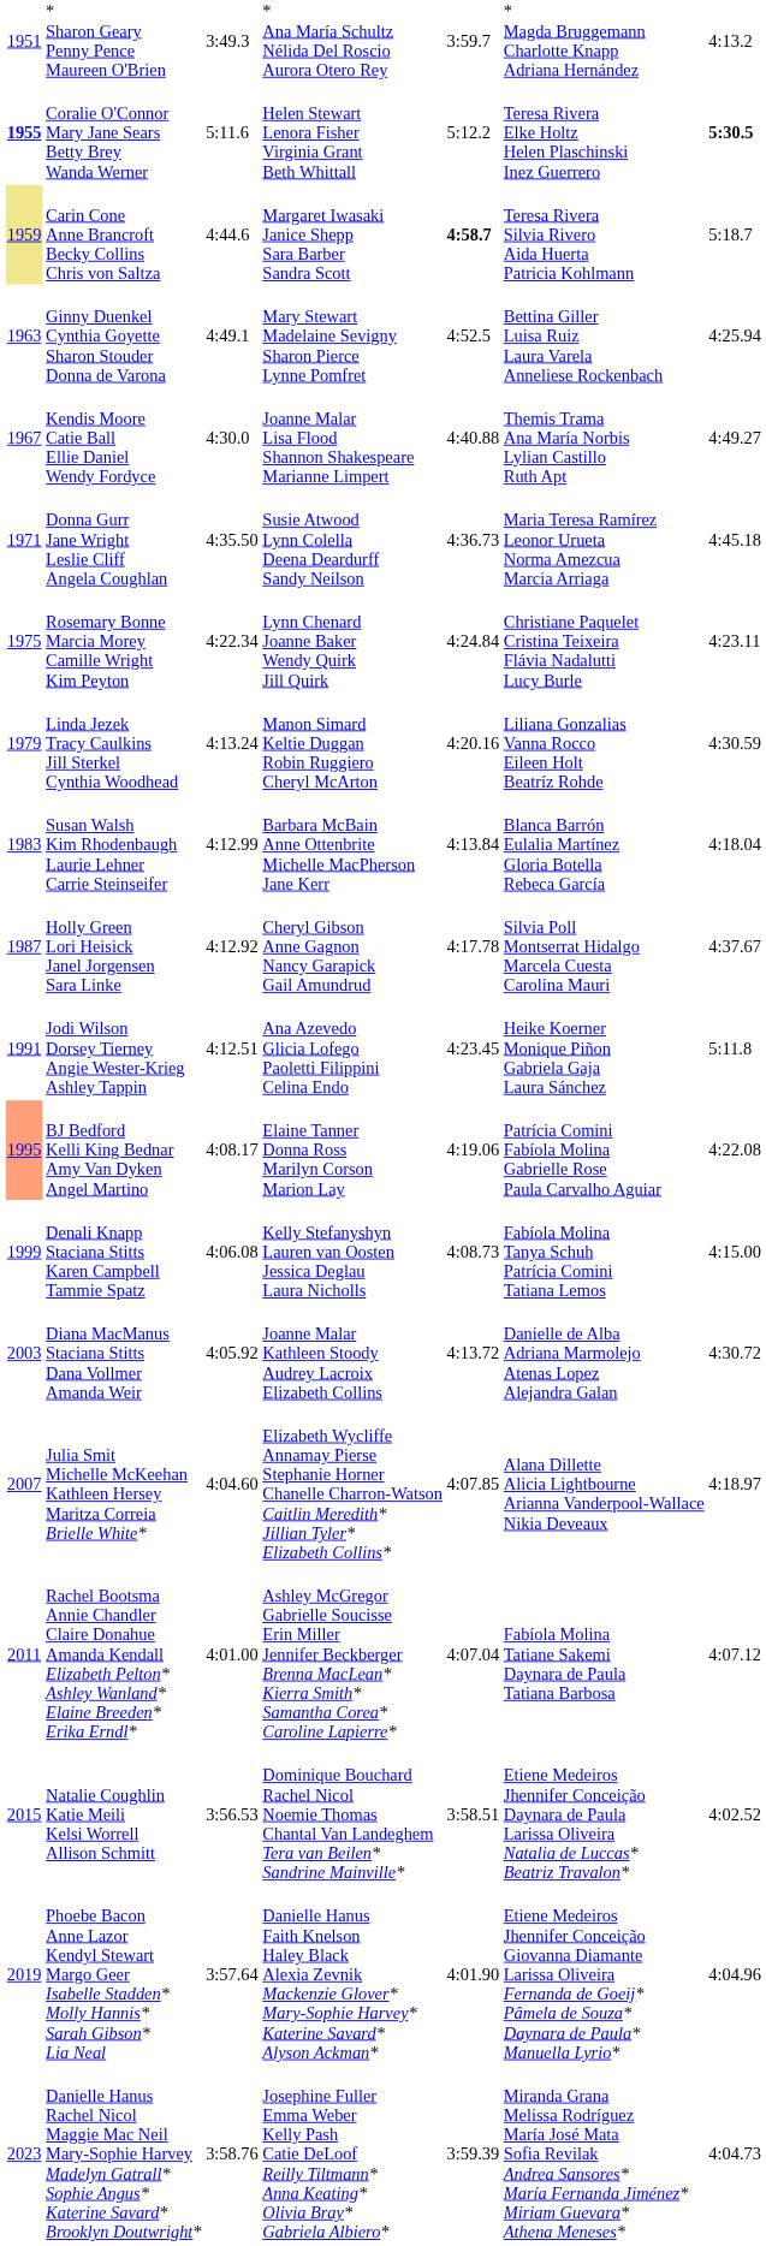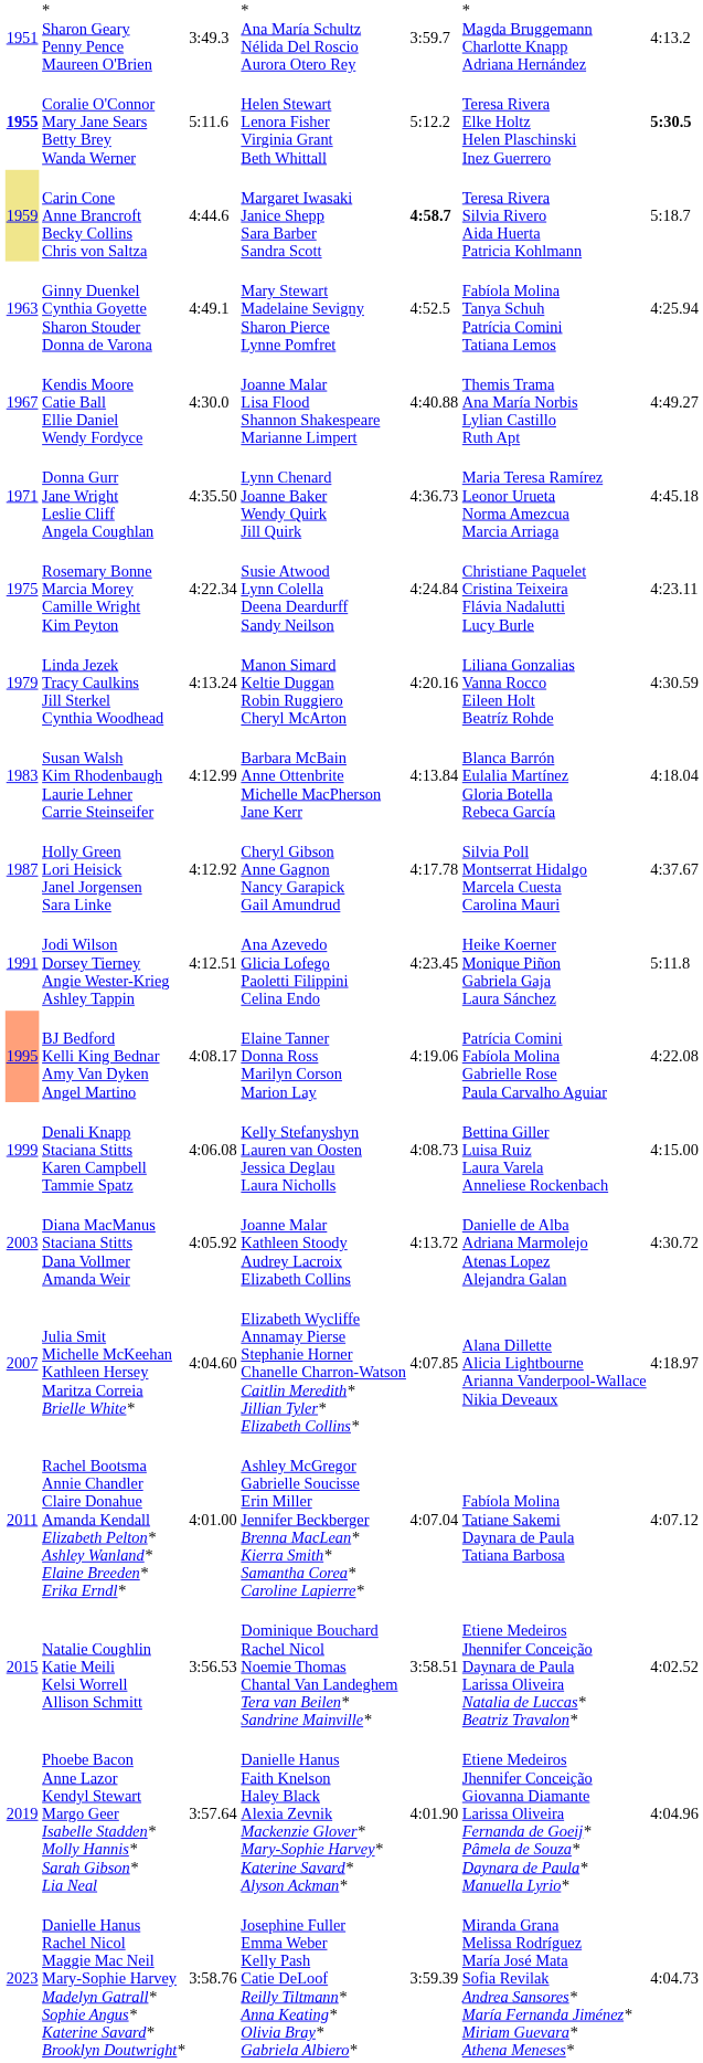 <table>
 <tr>
 <td align=center><a href='#'>1951</a></td>
 <td>*<br><a href='#'>Sharon Geary</a><br><a href='#'>Penny Pence</a><br><a href='#'>Maureen O'Brien</a></td>
 <td>3:49.3</td>
 <td>*<br><a href='#'>Ana María Schultz</a><br><a href='#'>Nélida Del Roscio</a><br><a href='#'>Aurora Otero Rey</a></td>
 <td>3:59.7</td>
 <td>*<br><a href='#'>Magda Bruggemann</a><br><a href='#'>Charlotte Knapp</a><br><a href='#'>Adriana Hernández</a></td>
 <td>4:13.2</td>
 </tr>
 <tr>
 <td align=center><strong><a href='#'>1955</a></strong></td>
 <td><br><a href='#'>Coralie O'Connor</a><br><a href='#'>Mary Jane Sears</a><br><a href='#'>Betty Brey</a><br><a href='#'>Wanda Werner</a></td>
 <td>5:11.6</td>
 <td><br><a href='#'>Helen Stewart</a><br><a href='#'>Lenora Fisher</a><br><a href='#'>Virginia Grant</a><br><a href='#'>Beth Whittall</a></td>
 <td>5:12.2</td>
 <td><br><a href='#'>Teresa Rivera</a><br><a href='#'>Elke Holtz</a><br><a href='#'>Helen Plaschinski</a><br><a href='#'>Inez Guerrero</a></td>
 <td><strong>5:30.5</strong></td>
 </tr>
 <tr>
 <td align=center style="background: khaki;"><a href='#'>1959</a></td>
 <td><br><a href='#'>Carin Cone</a><br><a href='#'>Anne Brancroft</a><br><a href='#'>Becky Collins</a><br><a href='#'>Chris von Saltza</a></td>
 <td>4:44.6</td>
 <td><br><a href='#'>Margaret Iwasaki</a><br><a href='#'>Janice Shepp</a><br><a href='#'>Sara Barber</a><br><a href='#'>Sandra Scott</a></td>
 <td><strong>4:58.7</strong></td>
 <td><br><a href='#'>Teresa Rivera</a><br><a href='#'>Silvia Rivero</a><br><a href='#'>Aida Huerta</a><br><a href='#'>Patricia Kohlmann</a></td>
 <td>5:18.7</td>
 </tr>
 <tr>
 <td align=center><a href='#'>1963</a></td>
 <td><br><a href='#'>Ginny Duenkel</a><br><a href='#'>Cynthia Goyette</a><br><a href='#'>Sharon Stouder</a><br><a href='#'>Donna de Varona</a></td>
 <td>4:49.1</td>
 <td><br><a href='#'>Mary Stewart</a><br><a href='#'>Madelaine Sevigny</a><br><a href='#'>Sharon Pierce</a><br><a href='#'>Lynne Pomfret</a></td>
 <td>4:52.5</td>
-<td><br><a href='#'>Bettina Giller</a><br><a href='#'>Luisa Ruiz</a><br><a href='#'>Laura Varela</a><br><a href='#'>Anneliese Rockenbach</a></td>
+<td><br><a href='#'>Fabíola Molina</a><br><a href='#'>Tanya Schuh</a><br><a href='#'>Patrícia Comini</a><br><a href='#'>Tatiana Lemos</a></td>
 <td>4:25.94</td>
 </tr>
 <tr>
 <td align=center><a href='#'>1967</a></td>
 <td><br><a href='#'>Kendis Moore</a><br><a href='#'>Catie Ball</a><br><a href='#'>Ellie Daniel</a><br><a href='#'>Wendy Fordyce</a></td>
 <td>4:30.0</td>
 <td><br><a href='#'>Joanne Malar</a><br><a href='#'>Lisa Flood</a><br><a href='#'>Shannon Shakespeare</a><br><a href='#'>Marianne Limpert</a></td>
 <td>4:40.88</td>
 <td><br><a href='#'>Themis Trama</a><br><a href='#'>Ana María Norbis</a><br><a href='#'>Lylian Castillo</a><br><a href='#'>Ruth Apt</a></td>
 <td>4:49.27</td>
 </tr>
 <tr>
 <td align=center><a href='#'>1971</a></td>
 <td><br><a href='#'>Donna Gurr</a><br><a href='#'>Jane Wright</a><br><a href='#'>Leslie Cliff</a><br><a href='#'>Angela Coughlan</a></td>
 <td>4:35.50</td>
-<td><br><a href='#'>Susie Atwood</a><br><a href='#'>Lynn Colella</a><br><a href='#'>Deena Deardurff</a><br><a href='#'>Sandy Neilson</a></td>
+<td><br><a href='#'>Lynn Chenard</a><br><a href='#'>Joanne Baker</a><br><a href='#'>Wendy Quirk</a><br><a href='#'>Jill Quirk</a></td>
 <td>4:36.73</td>
 <td><br><a href='#'>Maria Teresa Ramírez</a><br><a href='#'>Leonor Urueta</a><br><a href='#'>Norma Amezcua</a><br><a href='#'>Marcia Arriaga</a></td>
 <td>4:45.18</td>
 </tr>
 <tr>
 <td align=center><a href='#'>1975</a></td>
 <td><br><a href='#'>Rosemary Bonne</a><br><a href='#'>Marcia Morey</a><br><a href='#'>Camille Wright</a><br><a href='#'>Kim Peyton</a></td>
 <td>4:22.34</td>
-<td><br><a href='#'>Lynn Chenard</a><br><a href='#'>Joanne Baker</a><br><a href='#'>Wendy Quirk</a><br><a href='#'>Jill Quirk</a></td>
+<td><br><a href='#'>Susie Atwood</a><br><a href='#'>Lynn Colella</a><br><a href='#'>Deena Deardurff</a><br><a href='#'>Sandy Neilson</a></td>
 <td>4:24.84</td>
 <td><br><a href='#'>Christiane Paquelet</a><br><a href='#'>Cristina Teixeira</a><br><a href='#'>Flávia Nadalutti</a><br><a href='#'>Lucy Burle</a></td>
 <td>4:23.11</td>
 </tr>
 <tr>
 <td align=center><a href='#'>1979</a></td>
 <td><br><a href='#'>Linda Jezek</a><br><a href='#'>Tracy Caulkins</a><br><a href='#'>Jill Sterkel</a><br><a href='#'>Cynthia Woodhead</a></td>
 <td>4:13.24</td>
 <td><br><a href='#'>Manon Simard</a><br><a href='#'>Keltie Duggan</a><br><a href='#'>Robin Ruggiero</a><br><a href='#'>Cheryl McArton</a></td>
 <td>4:20.16</td>
 <td><br><a href='#'>Liliana Gonzalias</a><br><a href='#'>Vanna Rocco</a><br><a href='#'>Eileen Holt</a><br><a href='#'>Beatríz Rohde</a></td>
 <td>4:30.59</td>
 </tr>
 <tr>
 <td align=center><a href='#'>1983</a></td>
 <td><br><a href='#'>Susan Walsh</a><br><a href='#'>Kim Rhodenbaugh</a><br><a href='#'>Laurie Lehner</a><br><a href='#'>Carrie Steinseifer</a></td>
 <td>4:12.99</td>
 <td><br><a href='#'>Barbara McBain</a><br><a href='#'>Anne Ottenbrite</a><br><a href='#'>Michelle MacPherson</a><br><a href='#'>Jane Kerr</a></td>
 <td>4:13.84</td>
 <td><br><a href='#'>Blanca Barrón</a><br><a href='#'>Eulalia Martínez</a><br><a href='#'>Gloria Botella</a><br><a href='#'>Rebeca García</a></td>
 <td>4:18.04</td>
 </tr>
 <tr>
 <td align=center><a href='#'>1987</a></td>
 <td><br><a href='#'>Holly Green</a><br><a href='#'>Lori Heisick</a><br><a href='#'>Janel Jorgensen</a><br><a href='#'>Sara Linke</a></td>
 <td>4:12.92</td>
 <td><br><a href='#'>Cheryl Gibson</a><br><a href='#'>Anne Gagnon</a><br><a href='#'>Nancy Garapick</a><br><a href='#'>Gail Amundrud</a></td>
 <td>4:17.78</td>
 <td><br><a href='#'>Silvia Poll</a><br><a href='#'>Montserrat Hidalgo</a><br><a href='#'>Marcela Cuesta</a><br><a href='#'>Carolina Mauri</a></td>
 <td>4:37.67</td>
 </tr>
 <tr>
 <td align=center><a href='#'>1991</a></td>
 <td><br><a href='#'>Jodi Wilson</a><br><a href='#'>Dorsey Tierney</a><br><a href='#'>Angie Wester-Krieg</a><br><a href='#'>Ashley Tappin</a></td>
 <td>4:12.51</td>
 <td><br><a href='#'>Ana Azevedo</a><br><a href='#'>Glicia Lofego</a><br><a href='#'>Paoletti Filippini</a><br><a href='#'>Celina Endo</a></td>
 <td>4:23.45</td>
 <td><br><a href='#'>Heike Koerner</a><br><a href='#'>Monique Piñon</a><br><a href='#'>Gabriela Gaja</a><br><a href='#'>Laura Sánchez</a></td>
 <td>5:11.8</td>
 </tr>
 <tr>
 <td align=center style="background: lightsalmon;"><a href='#'>1995</a></td>
 <td><br><a href='#'>BJ Bedford</a><br><a href='#'>Kelli King Bednar</a><br><a href='#'>Amy Van Dyken</a><br><a href='#'>Angel Martino</a></td>
 <td>4:08.17</td>
 <td><br><a href='#'>Elaine Tanner</a><br><a href='#'>Donna Ross</a><br><a href='#'>Marilyn Corson</a><br><a href='#'>Marion Lay</a></td>
 <td>4:19.06</td>
 <td><br><a href='#'>Patrícia Comini</a><br><a href='#'>Fabíola Molina</a><br><a href='#'>Gabrielle Rose</a><br><a href='#'>Paula Carvalho Aguiar</a></td>
 <td>4:22.08</td>
 </tr>
 <tr>
 <td align=center><a href='#'>1999</a></td>
 <td><br><a href='#'>Denali Knapp</a><br><a href='#'>Staciana Stitts</a><br><a href='#'>Karen Campbell</a><br><a href='#'>Tammie Spatz</a></td>
 <td>4:06.08</td>
 <td><br><a href='#'>Kelly Stefanyshyn</a><br><a href='#'>Lauren van Oosten</a><br><a href='#'>Jessica Deglau</a><br><a href='#'>Laura Nicholls</a></td>
 <td>4:08.73</td>
-<td><br><a href='#'>Fabíola Molina</a><br><a href='#'>Tanya Schuh</a><br><a href='#'>Patrícia Comini</a><br><a href='#'>Tatiana Lemos</a></td>
+<td><br><a href='#'>Bettina Giller</a><br><a href='#'>Luisa Ruiz</a><br><a href='#'>Laura Varela</a><br><a href='#'>Anneliese Rockenbach</a></td>
 <td>4:15.00</td>
 </tr>
 <tr>
 <td align=center><a href='#'>2003</a></td>
 <td><br><a href='#'>Diana MacManus</a><br><a href='#'>Staciana Stitts</a><br><a href='#'>Dana Vollmer</a><br><a href='#'>Amanda Weir</a></td>
 <td>4:05.92</td>
 <td><br><a href='#'>Joanne Malar</a><br><a href='#'>Kathleen Stoody</a><br><a href='#'>Audrey Lacroix</a><br><a href='#'>Elizabeth Collins</a></td>
 <td>4:13.72</td>
 <td><br><a href='#'>Danielle de Alba</a><br><a href='#'>Adriana Marmolejo</a><br><a href='#'>Atenas Lopez</a><br><a href='#'>Alejandra Galan</a></td>
 <td>4:30.72</td>
 </tr>
 <tr>
 <td align=center><a href='#'>2007</a></td>
 <td><br><a href='#'>Julia Smit</a><br><a href='#'>Michelle McKeehan</a><br><a href='#'>Kathleen Hersey</a><br><a href='#'>Maritza Correia</a><br><em><a href='#'>Brielle White</a>*</em></td>
 <td>4:04.60</td>
 <td><br><a href='#'>Elizabeth Wycliffe</a><br><a href='#'>Annamay Pierse</a><br><a href='#'>Stephanie Horner</a><br><a href='#'>Chanelle Charron-Watson</a><br><em><a href='#'>Caitlin Meredith</a>*</em><br><em><a href='#'>Jillian Tyler</a>*</em><br><em><a href='#'>Elizabeth Collins</a>*</em></td>
 <td>4:07.85</td>
 <td><br><a href='#'>Alana Dillette</a><br><a href='#'>Alicia Lightbourne</a><br><a href='#'>Arianna Vanderpool-Wallace</a><br><a href='#'>Nikia Deveaux</a></td>
 <td>4:18.97</td>
 </tr>
 <tr>
 <td align=center><a href='#'>2011</a></td>
 <td><br><a href='#'>Rachel Bootsma</a><br><a href='#'>Annie Chandler</a><br><a href='#'>Claire Donahue</a><br><a href='#'>Amanda Kendall</a><br><em><a href='#'>Elizabeth Pelton</a>*</em><br><em><a href='#'>Ashley Wanland</a>*</em><br><em><a href='#'>Elaine Breeden</a>*</em><br><em><a href='#'>Erika Erndl</a>*</em></td>
 <td>4:01.00</td>
 <td><br><a href='#'>Ashley McGregor</a><br><a href='#'>Gabrielle Soucisse</a><br><a href='#'>Erin Miller</a><br><a href='#'>Jennifer Beckberger</a><br><em><a href='#'>Brenna MacLean</a>*</em><br><em><a href='#'>Kierra Smith</a>*</em><br><em><a href='#'>Samantha Corea</a>*</em><br><em><a href='#'>Caroline Lapierre</a>*</em></td>
 <td>4:07.04</td>
 <td><br><a href='#'>Fabíola Molina</a><br><a href='#'>Tatiane Sakemi</a><br><a href='#'>Daynara de Paula</a><br><a href='#'>Tatiana Barbosa</a></td>
 <td>4:07.12</td>
 </tr>
 <tr>
 <td align=center><a href='#'>2015</a></td>
 <td><br><a href='#'>Natalie Coughlin</a><br><a href='#'>Katie Meili</a><br><a href='#'>Kelsi Worrell</a><br><a href='#'>Allison Schmitt</a></td>
 <td>3:56.53</td>
 <td><br><a href='#'>Dominique Bouchard</a><br><a href='#'>Rachel Nicol</a><br><a href='#'>Noemie Thomas</a><br><a href='#'>Chantal Van Landeghem</a><br><em><a href='#'>Tera van Beilen</a>*</em><br><em><a href='#'>Sandrine Mainville</a>*</em></td>
 <td>3:58.51</td>
 <td><br><a href='#'>Etiene Medeiros</a><br><a href='#'>Jhennifer Conceição</a><br><a href='#'>Daynara de Paula</a><br><a href='#'>Larissa Oliveira</a><br><em><a href='#'>Natalia de Luccas</a>*</em><br><em><a href='#'>Beatriz Travalon</a>*</em></td>
 <td>4:02.52</td>
 </tr>
 <tr>
 <td align=center><a href='#'>2019</a></td>
 <td><br><a href='#'>Phoebe Bacon</a><br><a href='#'>Anne Lazor</a><br><a href='#'>Kendyl Stewart</a><br><a href='#'>Margo Geer</a><br><em><a href='#'>Isabelle Stadden</a>*</em><br><em><a href='#'>Molly Hannis</a>*</em><br><em><a href='#'>Sarah Gibson</a>*</em><br><em><a href='#'>Lia Neal</a></em></td>
 <td>3:57.64</td>
 <td><br><a href='#'>Danielle Hanus</a><br><a href='#'>Faith Knelson</a><br><a href='#'>Haley Black</a><br><a href='#'>Alexia Zevnik</a><br><em><a href='#'>Mackenzie Glover</a>*</em><br><em><a href='#'>Mary-Sophie Harvey</a>*</em><br><em><a href='#'>Katerine Savard</a>*</em><br><em><a href='#'>Alyson Ackman</a>*</em></td>
 <td>4:01.90</td>
 <td><br><a href='#'>Etiene Medeiros</a><br><a href='#'>Jhennifer Conceição</a><br><a href='#'>Giovanna Diamante</a><br><a href='#'>Larissa Oliveira</a><br><em><a href='#'>Fernanda de Goeij</a>*</em><br><em><a href='#'>Pâmela de Souza</a>*</em><br><em><a href='#'>Daynara de Paula</a>*</em><br><em><a href='#'>Manuella Lyrio</a>*</em></td>
 <td>4:04.96</td>
 </tr>
 <tr>
 <td align=center><a href='#'>2023</a></td>
 <td><br><a href='#'>Danielle Hanus</a><br><a href='#'>Rachel Nicol</a><br><a href='#'>Maggie Mac Neil</a><br><a href='#'>Mary-Sophie Harvey</a><br><em><a href='#'>Madelyn Gatrall</a>*</em><br><em><a href='#'>Sophie Angus</a>*</em><br><em><a href='#'>Katerine Savard</a>*</em><br><em><a href='#'>Brooklyn Doutwright</a>*</em></td>
 <td>3:58.76</td>
 <td><br><a href='#'>Josephine Fuller</a><br><a href='#'>Emma Weber</a><br><a href='#'>Kelly Pash</a><br><a href='#'>Catie DeLoof</a><br><em><a href='#'>Reilly Tiltmann</a>*</em><br><em><a href='#'>Anna Keating</a>*</em><br><em><a href='#'>Olivia Bray</a>*</em><br><em><a href='#'>Gabriela Albiero</a>*</em></td>
 <td>3:59.39</td>
 <td><br><a href='#'>Miranda Grana</a><br><a href='#'>Melissa Rodríguez</a><br><a href='#'>María José Mata</a><br><a href='#'>Sofia Revilak</a><br><em><a href='#'>Andrea Sansores</a>*</em><br><em><a href='#'>María Fernanda Jiménez</a>*</em><br><em><a href='#'>Miriam Guevara</a>*</em><br><em><a href='#'>Athena Meneses</a>*</em></td>
 <td>4:04.73</td>
 </tr>
 </table>
